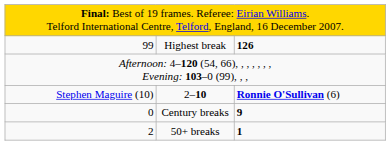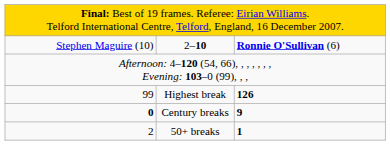 <table class="wikitable" style="font-size: 95%; margin: 1em auto 1em auto;">
 <tr>
 <td colspan="3" align="center" bgcolor="#ffd700"><strong>Final:</strong> Best of 19 frames. Referee: <a href='#'>Eirian Williams</a>.<br>Telford International Centre, <a href='#'>Telford</a>, England, 16 December 2007.</td>
+</tr>
+<tr>
+<td width="200" align="right"><a href='#'>Stephen Maguire</a> (10)<br></td>
+<td width="100" align="center">2–<strong>10</strong></td>
+<td width="200"><strong><a href='#'>Ronnie O'Sullivan</a></strong> (6)<br></td>
+</tr>
+<tr>
+<td colspan="3" align="center" style="font-size: 100%"><em>Afternoon:</em> 4–<strong>120</strong> (54, 66), , , , , , ,  <br><em>Evening:</em> <strong>103</strong>–0 (99), , , </td>
 </tr>
 <tr>
 <td align="right">99</td>
 <td align="center">Highest break</td>
 <td><strong>126</strong></td>
 </tr>
 <tr>
-<td colspan="3" align="center" style="font-size: 100%"><em>Afternoon:</em> 4–<strong>120</strong> (54, 66), , , , , , ,  <br><em>Evening:</em> <strong>103</strong>–0 (99), , , </td>
-</tr>
-<tr>
-<td width="200" align="right"><a href='#'>Stephen Maguire</a> (10)<br></td>
-<td width="100" align="center">2–<strong>10</strong></td>
-<td width="200"><strong><a href='#'>Ronnie O'Sullivan</a></strong> (6)<br></td>
-</tr>
-<tr>
-<td align="right">0</td>
+<td align="right"><strong>0</strong></td>
 <td align="center">Century breaks</td>
 <td><strong>9</strong></td>
 </tr>
 <tr>
 <td align="right">2</td>
 <td align="center">50+ breaks</td>
 <td><strong>1</strong></td>
 </tr>
 </table>
